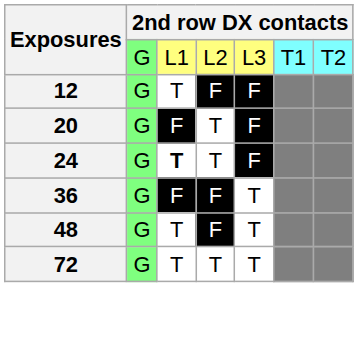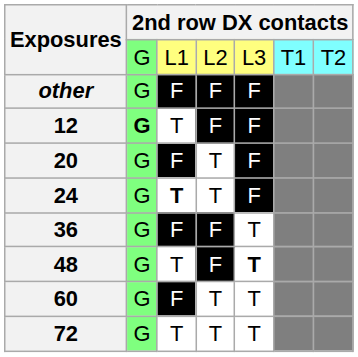 <table class="wikitable" style="text-align:center;font-size:90%;">
 <tr>
 <th rowspan=2>Exposures</th>
 <th colspan=6>2nd row DX contacts</th>
 </tr>
 <tr>
 <td style="background-color:#7fff7f;">G</td>
 <td style="background-color:#ffff7f;">L1</td>
 <td style="background-color:#ffff7f;">L2</td>
 <td style="background-color:#ffff7f;">L3</td>
 <td style="background-color:#7fffff;">T1</td>
 <td style="background-color:#7fffff;">T2</td>
 </tr>
 <tr>
+<th><em>other</em></th>
+<td style="background-color:#7fff7f;">G</td>
+<td style="background-color:#000000; color:#ffffff;">F</td>
+<td style="background-color:#000000; color:#ffffff;">F</td>
+<td style="background-color:#000000; color:#ffffff;">F</td>
+<td style="background-color:#7f7f7f;">  </td>
+<td style="background-color:#7f7f7f;">  </td>
+</tr>
+<tr>
 <th>12</th>
-<td style="background-color:#7fff7f;">G</td>
+<td style="background-color:#7fff7f;"><strong>G</strong></td>
 <td style="background-color:#ffffff; color:#000000;">T</td>
 <td style="background-color:#000000; color:#ffffff;">F</td>
 <td style="background-color:#000000; color:#ffffff;">F</td>
 <td style="background-color:#7f7f7f;">  </td>
 <td style="background-color:#7f7f7f;">  </td>
 </tr>
 <tr>
 <th>20</th>
 <td style="background-color:#7fff7f;">G</td>
 <td style="background-color:#000000; color:#ffffff;">F</td>
 <td style="background-color:#ffffff; color:#000000;">T</td>
 <td style="background-color:#000000; color:#ffffff;">F</td>
 <td style="background-color:#7f7f7f;">  </td>
 <td style="background-color:#7f7f7f;">  </td>
 </tr>
 <tr>
 <th>24</th>
 <td style="background-color:#7fff7f;">G</td>
 <td style="background-color:#ffffff; color:#000000;"><strong>T</strong></td>
 <td style="background-color:#ffffff; color:#000000;">T</td>
 <td style="background-color:#000000; color:#ffffff;">F</td>
 <td style="background-color:#7f7f7f;">  </td>
 <td style="background-color:#7f7f7f;">  </td>
 </tr>
 <tr>
 <th>36</th>
 <td style="background-color:#7fff7f;">G</td>
 <td style="background-color:#000000; color:#ffffff;">F</td>
 <td style="background-color:#000000; color:#ffffff;">F</td>
 <td style="background-color:#ffffff; color:#000000;">T</td>
 <td style="background-color:#7f7f7f;">  </td>
 <td style="background-color:#7f7f7f;">  </td>
 </tr>
 <tr>
 <th>48</th>
 <td style="background-color:#7fff7f;">G</td>
 <td style="background-color:#ffffff; color:#000000;">T</td>
 <td style="background-color:#000000; color:#ffffff;">F</td>
+<td style="background-color:#ffffff; color:#000000;"><strong>T</strong></td>
+<td style="background-color:#7f7f7f;">  </td>
+<td style="background-color:#7f7f7f;">  </td>
+</tr>
+<tr>
+<th>60</th>
+<td style="background-color:#7fff7f;">G</td>
+<td style="background-color:#000000; color:#ffffff;">F</td>
+<td style="background-color:#ffffff; color:#000000;">T</td>
 <td style="background-color:#ffffff; color:#000000;">T</td>
 <td style="background-color:#7f7f7f;">  </td>
 <td style="background-color:#7f7f7f;">  </td>
 </tr>
 <tr>
 <th>72</th>
 <td style="background-color:#7fff7f;">G</td>
 <td style="background-color:#ffffff; color:#000000;">T</td>
 <td style="background-color:#ffffff; color:#000000;">T</td>
 <td style="background-color:#ffffff; color:#000000;">T</td>
 <td style="background-color:#7f7f7f;">  </td>
 <td style="background-color:#7f7f7f;">  </td>
 </tr>
 </table>
